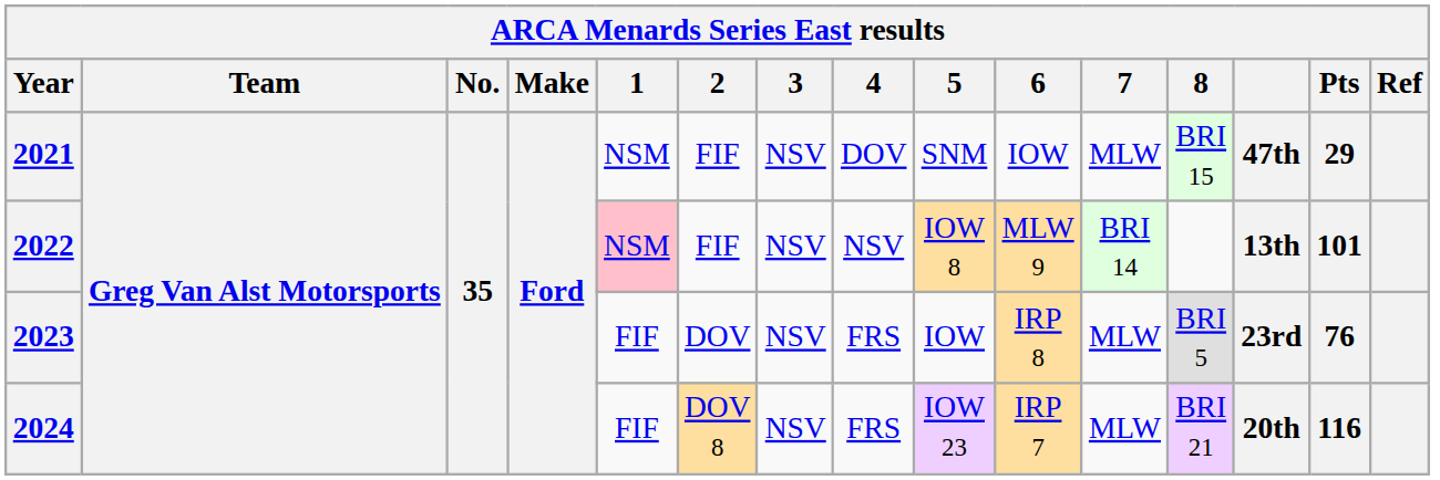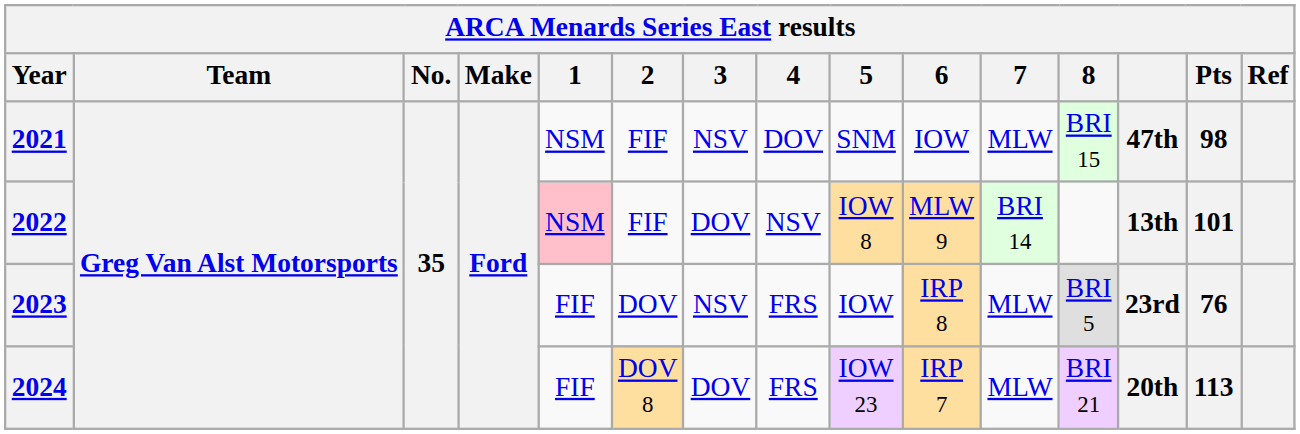 <table class="wikitable" style="text-align:center; font-size:75%">
 <tr>
 <th colspan=15><a href='#'>ARCA Menards Series East</a> results</th>
 </tr>
 <tr>
 <th>Year</th>
 <th>Team</th>
 <th>No.</th>
 <th>Make</th>
 <th>1</th>
 <th>2</th>
 <th>3</th>
 <th>4</th>
 <th>5</th>
 <th>6</th>
 <th>7</th>
 <th>8</th>
 <th></th>
 <th>Pts</th>
 <th>Ref</th>
 </tr>
 <tr>
 <th><a href='#'>2021</a></th>
 <th rowspan=4><a href='#'>Greg Van Alst Motorsports</a></th>
 <th rowspan=4>35</th>
 <th rowspan=4><a href='#'>Ford</a></th>
 <td><a href='#'>NSM</a></td>
 <td><a href='#'>FIF</a></td>
 <td><a href='#'>NSV</a></td>
 <td><a href='#'>DOV</a></td>
 <td><a href='#'>SNM</a></td>
 <td><a href='#'>IOW</a></td>
 <td><a href='#'>MLW</a></td>
 <td style="background:#DFFFDF;"><a href='#'>BRI</a><br><small>15</small></td>
 <th>47th</th>
-<th>29</th>
+<th>98</th>
 <th></th>
 </tr>
 <tr>
 <th><a href='#'>2022</a></th>
 <td style="background: pink;"><a href='#'>NSM</a></td>
 <td><a href='#'>FIF</a></td>
-<td><a href='#'>NSV</a></td>
+<td><a href='#'>DOV</a></td>
 <td><a href='#'>NSV</a></td>
 <td style="background:#FFDF9F;"><a href='#'>IOW</a><br><small>8</small></td>
 <td style="background:#FFDF9F;"><a href='#'>MLW</a><br><small>9</small></td>
 <td style="background:#DFFFDF;"><a href='#'>BRI</a><br><small>14</small></td>
 <td></td>
 <th>13th</th>
 <th>101</th>
 <th></th>
 </tr>
 <tr>
 <th><a href='#'>2023</a></th>
 <td><a href='#'>FIF</a></td>
 <td><a href='#'>DOV</a></td>
 <td><a href='#'>NSV</a></td>
 <td><a href='#'>FRS</a></td>
 <td><a href='#'>IOW</a></td>
 <td style="background:#FFDF9F;"><a href='#'>IRP</a><br><small>8</small></td>
 <td><a href='#'>MLW</a></td>
 <td style="background:#DFDFDF;"><a href='#'>BRI</a><br><small>5</small></td>
 <th>23rd</th>
 <th>76</th>
 <th></th>
 </tr>
 <tr>
 <th><a href='#'>2024</a></th>
 <td><a href='#'>FIF</a></td>
 <td style="background:#FFDF9F;"><a href='#'>DOV</a><br><small>8</small></td>
-<td><a href='#'>NSV</a></td>
+<td><a href='#'>DOV</a></td>
 <td><a href='#'>FRS</a></td>
 <td style="background:#EFCFFF;"><a href='#'>IOW</a><br><small>23</small></td>
 <td style="background:#FFDF9F;"><a href='#'>IRP</a><br><small>7</small></td>
 <td><a href='#'>MLW</a></td>
 <td style="background:#EFCFFF;"><a href='#'>BRI</a><br><small>21</small></td>
 <th>20th</th>
-<th>116</th>
+<th>113</th>
 <th></th>
 </tr>
 </table>
